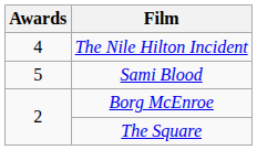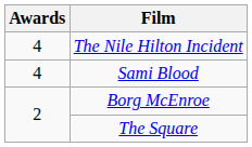 <table class="wikitable" rowspan="2" style="text-align:center;" background: #f6e39c;>
 <tr>
 <th scope="col">Awards</th>
 <th scope="col">Film</th>
 </tr>
 <tr>
 <td>4</td>
 <td><em><a href='#'>The Nile Hilton Incident</a></em></td>
 </tr>
 <tr>
-<td>5</td>
+<td>4</td>
 <td><em><a href='#'>Sami Blood</a></em></td>
 </tr>
 <tr>
 <td rowspan=2>2</td>
 <td><em><a href='#'>Borg McEnroe</a></em></td>
 </tr>
 <tr>
 <td><em><a href='#'>The Square</a></em></td>
 </tr>
 </table>
